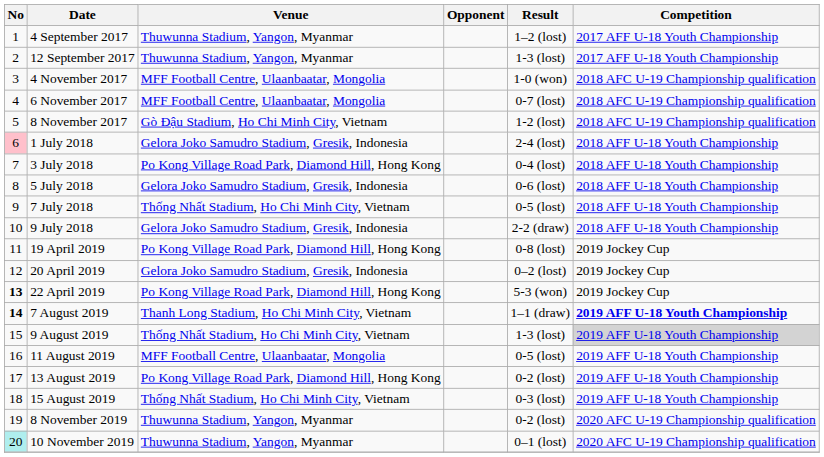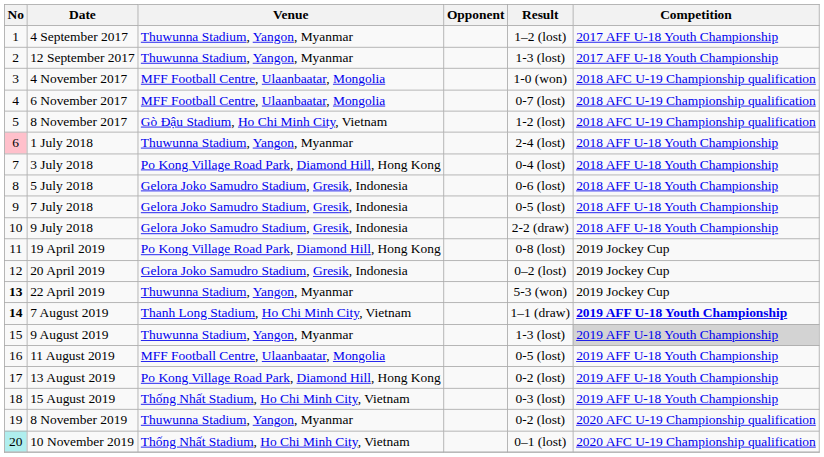 <table class="wikitable">
 <tr>
 <th>No</th>
 <th>Date</th>
 <th>Venue</th>
 <th>Opponent</th>
 <th>Result</th>
 <th>Competition</th>
 </tr>
 <tr>
 <td align=center>1</td>
 <td>4 September 2017</td>
 <td><a href='#'>Thuwunna Stadium</a>, <a href='#'>Yangon</a>, Myanmar</td>
 <td></td>
 <td align=center>1–2 (lost)</td>
 <td><a href='#'>2017 AFF U-18 Youth Championship</a></td>
 </tr>
 <tr>
 <td align=center>2</td>
 <td>12 September 2017</td>
 <td><a href='#'>Thuwunna Stadium</a>, <a href='#'>Yangon</a>, Myanmar</td>
 <td></td>
 <td align=center>1-3 (lost)</td>
 <td><a href='#'>2017 AFF U-18 Youth Championship</a></td>
 </tr>
 <tr>
 <td align=center>3</td>
 <td>4 November 2017</td>
 <td><a href='#'>MFF Football Centre</a>, <a href='#'>Ulaanbaatar</a>, <a href='#'>Mongolia</a></td>
 <td></td>
 <td align=center>1-0 (won)</td>
 <td><a href='#'>2018 AFC U-19 Championship qualification</a></td>
 </tr>
 <tr>
 <td align=center>4</td>
 <td>6 November 2017</td>
 <td><a href='#'>MFF Football Centre</a>, <a href='#'>Ulaanbaatar</a>, <a href='#'>Mongolia</a></td>
 <td></td>
 <td align=center>0-7 (lost)</td>
 <td><a href='#'>2018 AFC U-19 Championship qualification</a></td>
 </tr>
 <tr>
 <td align=center>5</td>
 <td>8 November 2017</td>
 <td><a href='#'>Gò Đậu Stadium</a>, <a href='#'>Ho Chi Minh City</a>, Vietnam</td>
 <td></td>
 <td align=center>1-2 (lost)</td>
 <td><a href='#'>2018 AFC U-19 Championship qualification</a></td>
 </tr>
 <tr>
 <td align=center style="background: pink;">6</td>
 <td>1 July 2018</td>
-<td><a href='#'>Gelora Joko Samudro Stadium</a>, <a href='#'>Gresik</a>, Indonesia</td>
+<td><a href='#'>Thuwunna Stadium</a>, <a href='#'>Yangon</a>, Myanmar</td>
 <td></td>
 <td align=center>2-4 (lost)</td>
 <td><a href='#'>2018 AFF U-18 Youth Championship</a></td>
 </tr>
 <tr>
 <td align=center>7</td>
 <td>3 July 2018</td>
 <td><a href='#'>Po Kong Village Road Park</a>, <a href='#'>Diamond Hill</a>, Hong Kong</td>
 <td></td>
 <td align=center>0-4 (lost)</td>
 <td><a href='#'>2018 AFF U-18 Youth Championship</a></td>
 </tr>
 <tr>
 <td align=center>8</td>
 <td>5 July 2018</td>
 <td><a href='#'>Gelora Joko Samudro Stadium</a>, <a href='#'>Gresik</a>, Indonesia</td>
 <td></td>
 <td align=center>0-6 (lost)</td>
 <td><a href='#'>2018 AFF U-18 Youth Championship</a></td>
 </tr>
 <tr>
 <td align=center>9</td>
 <td>7 July 2018</td>
-<td><a href='#'>Thống Nhất Stadium</a>, <a href='#'>Ho Chi Minh City</a>, Vietnam</td>
+<td><a href='#'>Gelora Joko Samudro Stadium</a>, <a href='#'>Gresik</a>, Indonesia</td>
 <td></td>
 <td align=center>0-5 (lost)</td>
 <td><a href='#'>2018 AFF U-18 Youth Championship</a></td>
 </tr>
 <tr>
 <td align=center>10</td>
 <td>9 July 2018</td>
 <td><a href='#'>Gelora Joko Samudro Stadium</a>, <a href='#'>Gresik</a>, Indonesia</td>
 <td></td>
 <td align=center>2-2 (draw)</td>
 <td><a href='#'>2018 AFF U-18 Youth Championship</a></td>
 </tr>
 <tr>
 <td align=center>11</td>
 <td>19 April 2019</td>
 <td><a href='#'>Po Kong Village Road Park</a>, <a href='#'>Diamond Hill</a>, Hong Kong</td>
 <td></td>
 <td align=center>0-8 (lost)</td>
 <td>2019 Jockey Cup</td>
 </tr>
 <tr>
 <td align=center>12</td>
 <td>20 April 2019</td>
 <td><a href='#'>Gelora Joko Samudro Stadium</a>, <a href='#'>Gresik</a>, Indonesia</td>
 <td></td>
 <td align=center>0–2 (lost)</td>
 <td>2019 Jockey Cup</td>
 </tr>
 <tr>
 <td align=center><strong>13</strong></td>
 <td>22 April 2019</td>
-<td><a href='#'>Po Kong Village Road Park</a>, <a href='#'>Diamond Hill</a>, Hong Kong</td>
+<td><a href='#'>Thuwunna Stadium</a>, <a href='#'>Yangon</a>, Myanmar</td>
 <td></td>
 <td align=center>5-3 (won)</td>
 <td>2019 Jockey Cup</td>
 </tr>
 <tr>
 <td align=center><strong>14</strong></td>
 <td>7 August 2019</td>
 <td><a href='#'>Thanh Long Stadium</a>, <a href='#'>Ho Chi Minh City</a>, Vietnam</td>
 <td></td>
 <td align=center>1–1 (draw)</td>
 <td><strong><a href='#'>2019 AFF U-18 Youth Championship</a></strong></td>
 </tr>
 <tr>
 <td align=center>15</td>
 <td>9 August 2019</td>
-<td><a href='#'>Thống Nhất Stadium</a>, <a href='#'>Ho Chi Minh City</a>, Vietnam</td>
+<td><a href='#'>Thuwunna Stadium</a>, <a href='#'>Yangon</a>, Myanmar</td>
 <td></td>
 <td align=center>1-3 (lost)</td>
 <td style="background: lightgrey;"><a href='#'>2019 AFF U-18 Youth Championship</a></td>
 </tr>
 <tr>
 <td align=center>16</td>
 <td>11 August 2019</td>
 <td><a href='#'>MFF Football Centre</a>, <a href='#'>Ulaanbaatar</a>, <a href='#'>Mongolia</a></td>
 <td></td>
 <td align=center>0-5 (lost)</td>
 <td><a href='#'>2019 AFF U-18 Youth Championship</a></td>
 </tr>
 <tr>
 <td align=center>17</td>
 <td>13 August 2019</td>
 <td><a href='#'>Po Kong Village Road Park</a>, <a href='#'>Diamond Hill</a>, Hong Kong</td>
 <td></td>
 <td align=center>0-2 (lost)</td>
 <td><a href='#'>2019 AFF U-18 Youth Championship</a></td>
 </tr>
 <tr>
 <td align=center>18</td>
 <td>15 August 2019</td>
 <td><a href='#'>Thống Nhất Stadium</a>, <a href='#'>Ho Chi Minh City</a>, Vietnam</td>
 <td></td>
 <td align=center>0-3 (lost)</td>
 <td><a href='#'>2019 AFF U-18 Youth Championship</a></td>
 </tr>
 <tr>
 <td align=center>19</td>
 <td>8 November 2019</td>
 <td><a href='#'>Thuwunna Stadium</a>, <a href='#'>Yangon</a>, Myanmar</td>
 <td></td>
 <td align=center>0-2 (lost)</td>
 <td><a href='#'>2020 AFC U-19 Championship qualification</a></td>
 </tr>
 <tr>
 <td align=center style="background: paleturquoise;">20</td>
 <td>10 November 2019</td>
-<td><a href='#'>Thuwunna Stadium</a>, <a href='#'>Yangon</a>, Myanmar</td>
+<td><a href='#'>Thống Nhất Stadium</a>, <a href='#'>Ho Chi Minh City</a>, Vietnam</td>
 <td></td>
 <td align=center>0–1 (lost)</td>
 <td><a href='#'>2020 AFC U-19 Championship qualification</a></td>
 </tr>
 <tr>
 </tr>
 </table>
